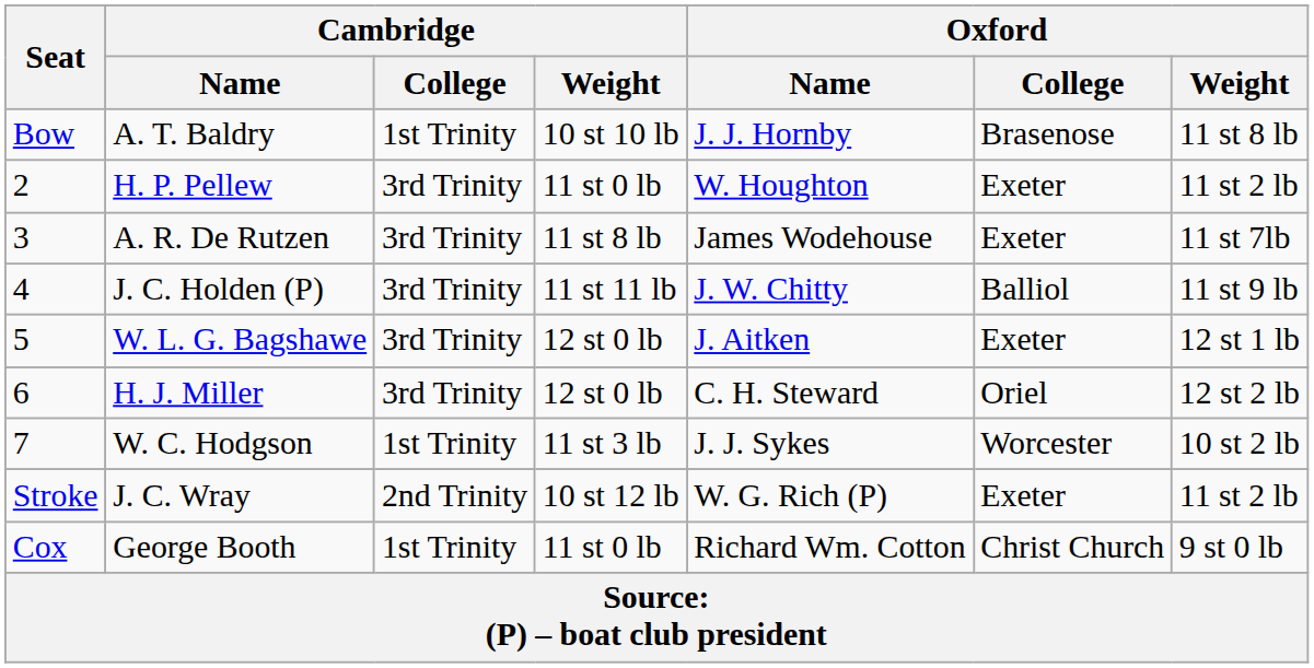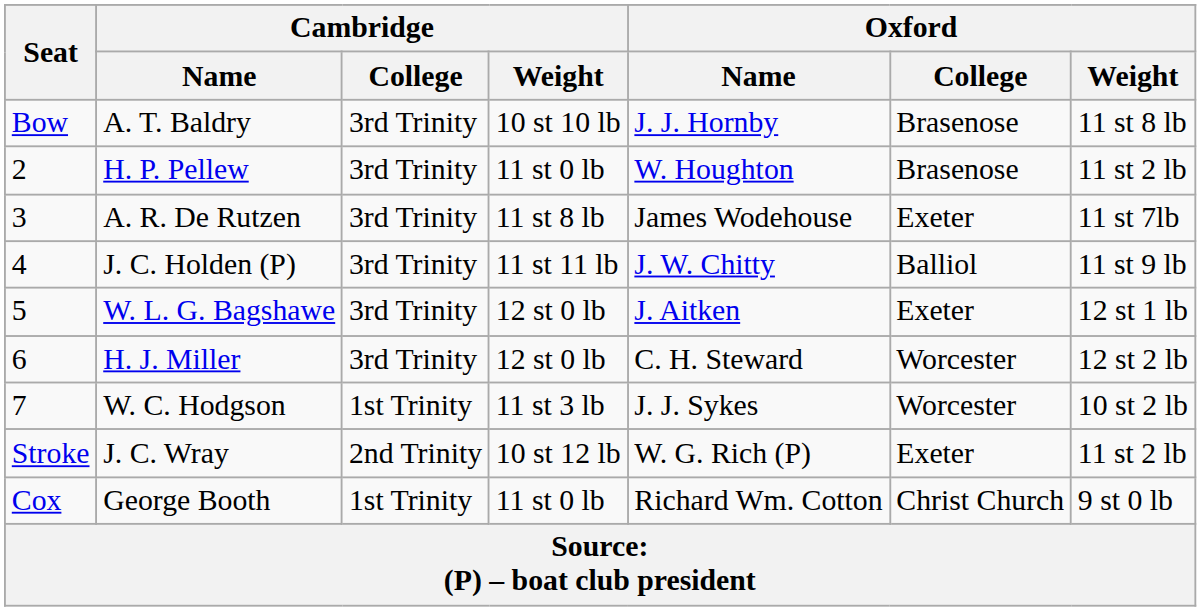 <table class=wikitable>
 <tr>
 <th rowspan="2">Seat</th>
 <th colspan="3">Cambridge <br> </th>
 <th colspan="3">Oxford <br> </th>
 </tr>
 <tr>
 <th>Name</th>
 <th>College</th>
 <th>Weight</th>
 <th>Name</th>
 <th>College</th>
 <th>Weight</th>
 </tr>
 <tr>
 <td><a href='#'>Bow</a></td>
 <td>A. T. Baldry</td>
-<td>1st Trinity</td>
+<td>3rd Trinity</td>
 <td>10 st 10 lb</td>
 <td><a href='#'>J. J. Hornby</a></td>
 <td>Brasenose</td>
 <td>11 st 8 lb</td>
 </tr>
 <tr>
 <td>2</td>
 <td><a href='#'>H. P. Pellew</a></td>
 <td>3rd Trinity</td>
 <td>11 st 0 lb</td>
 <td><a href='#'>W. Houghton</a></td>
-<td>Exeter</td>
+<td>Brasenose</td>
 <td>11 st 2 lb</td>
 </tr>
 <tr>
 <td>3</td>
 <td>A. R. De Rutzen</td>
 <td>3rd Trinity</td>
 <td>11 st 8 lb</td>
 <td>James Wodehouse</td>
 <td>Exeter</td>
 <td>11 st 7lb</td>
 </tr>
 <tr>
 <td>4</td>
 <td>J. C. Holden (P)</td>
 <td>3rd Trinity</td>
 <td>11 st 11 lb</td>
 <td><a href='#'>J. W. Chitty</a></td>
 <td>Balliol</td>
 <td>11 st 9 lb</td>
 </tr>
 <tr>
 <td>5</td>
 <td><a href='#'>W. L. G. Bagshawe</a></td>
 <td>3rd Trinity</td>
 <td>12 st 0 lb</td>
 <td><a href='#'>J. Aitken</a></td>
 <td>Exeter</td>
 <td>12 st 1 lb</td>
 </tr>
 <tr>
 <td>6</td>
 <td><a href='#'>H. J. Miller</a></td>
 <td>3rd Trinity</td>
 <td>12 st 0 lb</td>
 <td>C. H. Steward</td>
-<td>Oriel</td>
+<td>Worcester</td>
 <td>12 st 2 lb</td>
 </tr>
 <tr>
 <td>7</td>
 <td>W. C. Hodgson</td>
 <td>1st Trinity</td>
 <td>11 st 3 lb</td>
 <td>J. J. Sykes</td>
 <td>Worcester</td>
 <td>10 st 2 lb</td>
 </tr>
 <tr>
 <td><a href='#'>Stroke</a></td>
 <td>J. C. Wray</td>
 <td>2nd Trinity</td>
 <td>10 st 12 lb</td>
 <td>W. G. Rich (P)</td>
 <td>Exeter</td>
 <td>11 st 2 lb</td>
 </tr>
 <tr>
 <td><a href='#'>Cox</a></td>
 <td>George Booth</td>
 <td>1st Trinity</td>
 <td>11 st 0 lb</td>
 <td>Richard Wm. Cotton</td>
 <td>Christ Church</td>
 <td>9 st 0 lb</td>
 </tr>
 <tr>
 <th colspan="9">Source:<br>(P) – boat club president</th>
 </tr>
 </table>
